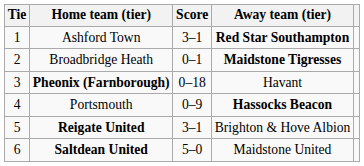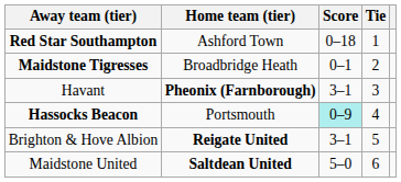 <table class="wikitable" style="text-align:center; font-size:85%">
 <tr>
-<th>Tie</th>
+<th>Away team (tier)</th>
 <th>Home team (tier)</th>
 <th>Score</th>
-<th>Away team (tier)</th>
+<th>Tie</th>
 <th></th>
 </tr>
 <tr>
+<td><strong>Red Star Southampton</strong></td>
+<td>Ashford Town</td>
+<td align="center">0–18</td>
 <td align="center">1</td>
-<td>Ashford Town</td>
-<td align="center">3–1</td>
-<td><strong>Red Star Southampton</strong></td>
 <td></td>
 </tr>
 <tr>
-<td align="center">2</td>
+<td><strong>Maidstone Tigresses</strong></td>
 <td>Broadbridge Heath</td>
 <td align="center">0–1</td>
-<td><strong>Maidstone Tigresses</strong></td>
+<td align="center">2</td>
 <td></td>
 </tr>
 <tr>
+<td>Havant</td>
+<td><strong>Pheonix (Farnborough)</strong></td>
+<td align="center">3–1</td>
 <td align="center">3</td>
-<td><strong>Pheonix (Farnborough)</strong></td>
-<td align="center">0–18</td>
-<td>Havant</td>
 <td></td>
 </tr>
 <tr>
+<td><strong>Hassocks Beacon</strong></td>
+<td>Portsmouth</td>
+<td align="center" style="background: paleturquoise;">0–9</td>
 <td align="center">4</td>
-<td>Portsmouth</td>
-<td align="center">0–9</td>
-<td><strong>Hassocks Beacon</strong></td>
 <td></td>
 </tr>
 <tr>
-<td align="center">5</td>
+<td>Brighton & Hove Albion</td>
 <td><strong>Reigate United</strong></td>
 <td align="center">3–1</td>
-<td>Brighton & Hove Albion</td>
+<td align="center">5</td>
 <td></td>
 </tr>
 <tr>
-<td align="center">6</td>
+<td>Maidstone United</td>
 <td><strong>Saltdean United</strong></td>
 <td align="center">5–0</td>
-<td>Maidstone United</td>
+<td align="center">6</td>
 <td></td>
 </tr>
 </table>
